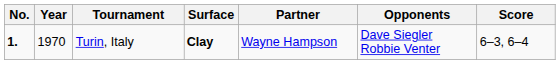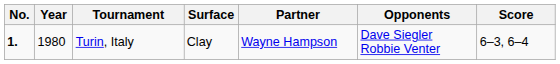 <table class="sortable wikitable" style=font-size:97%>
 <tr>
 <th width=30>No.</th>
 <th width=40>Year</th>
 <th width=130>Tournament</th>
 <th width=60>Surface</th>
 <th width=140>Partner</th>
 <th width=140>Opponents</th>
 <th style="width:90px"  class="unsortable">Score</th>
 </tr>
 <tr>
 <td><strong>1.</strong></td>
-<td>1970</td>
+<td>1980</td>
 <td><a href='#'>Turin</a>, Italy</td>
-<td><strong>Clay</strong></td>
+<td>Clay</td>
 <td> <a href='#'>Wayne Hampson</a></td>
 <td> <a href='#'>Dave Siegler</a><br> <a href='#'>Robbie Venter</a></td>
 <td>6–3, 6–4</td>
 </tr>
 </table>
